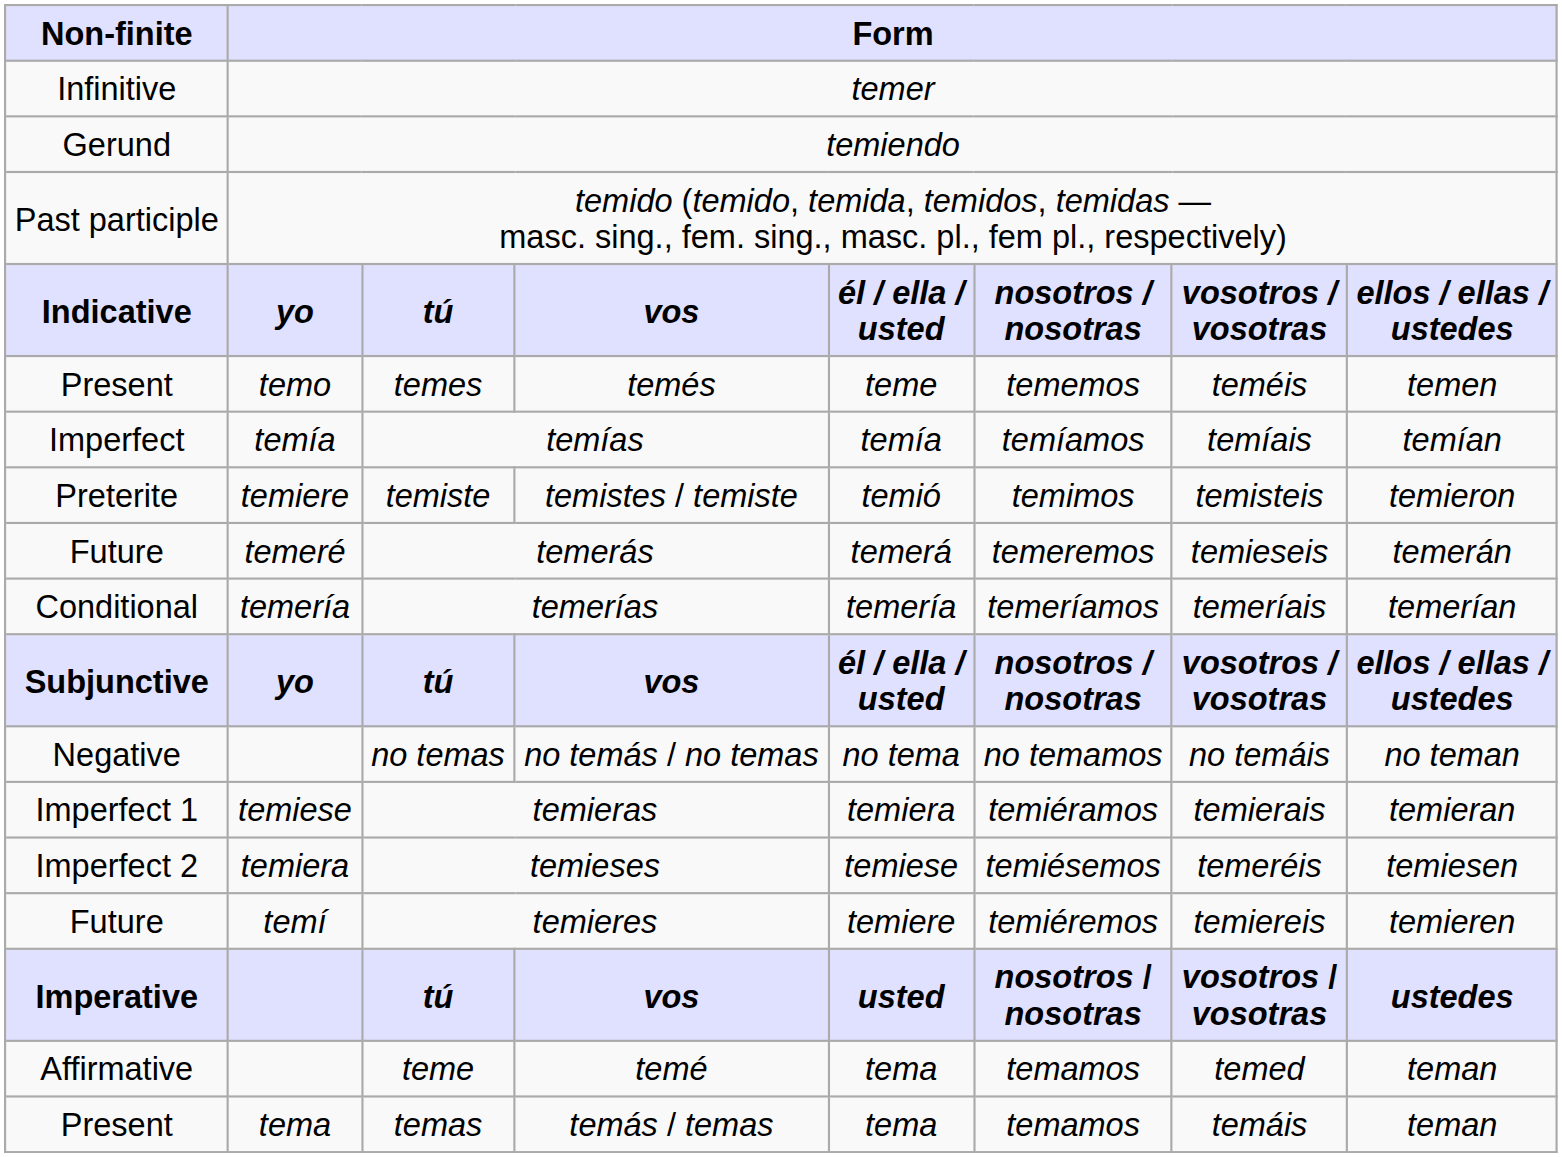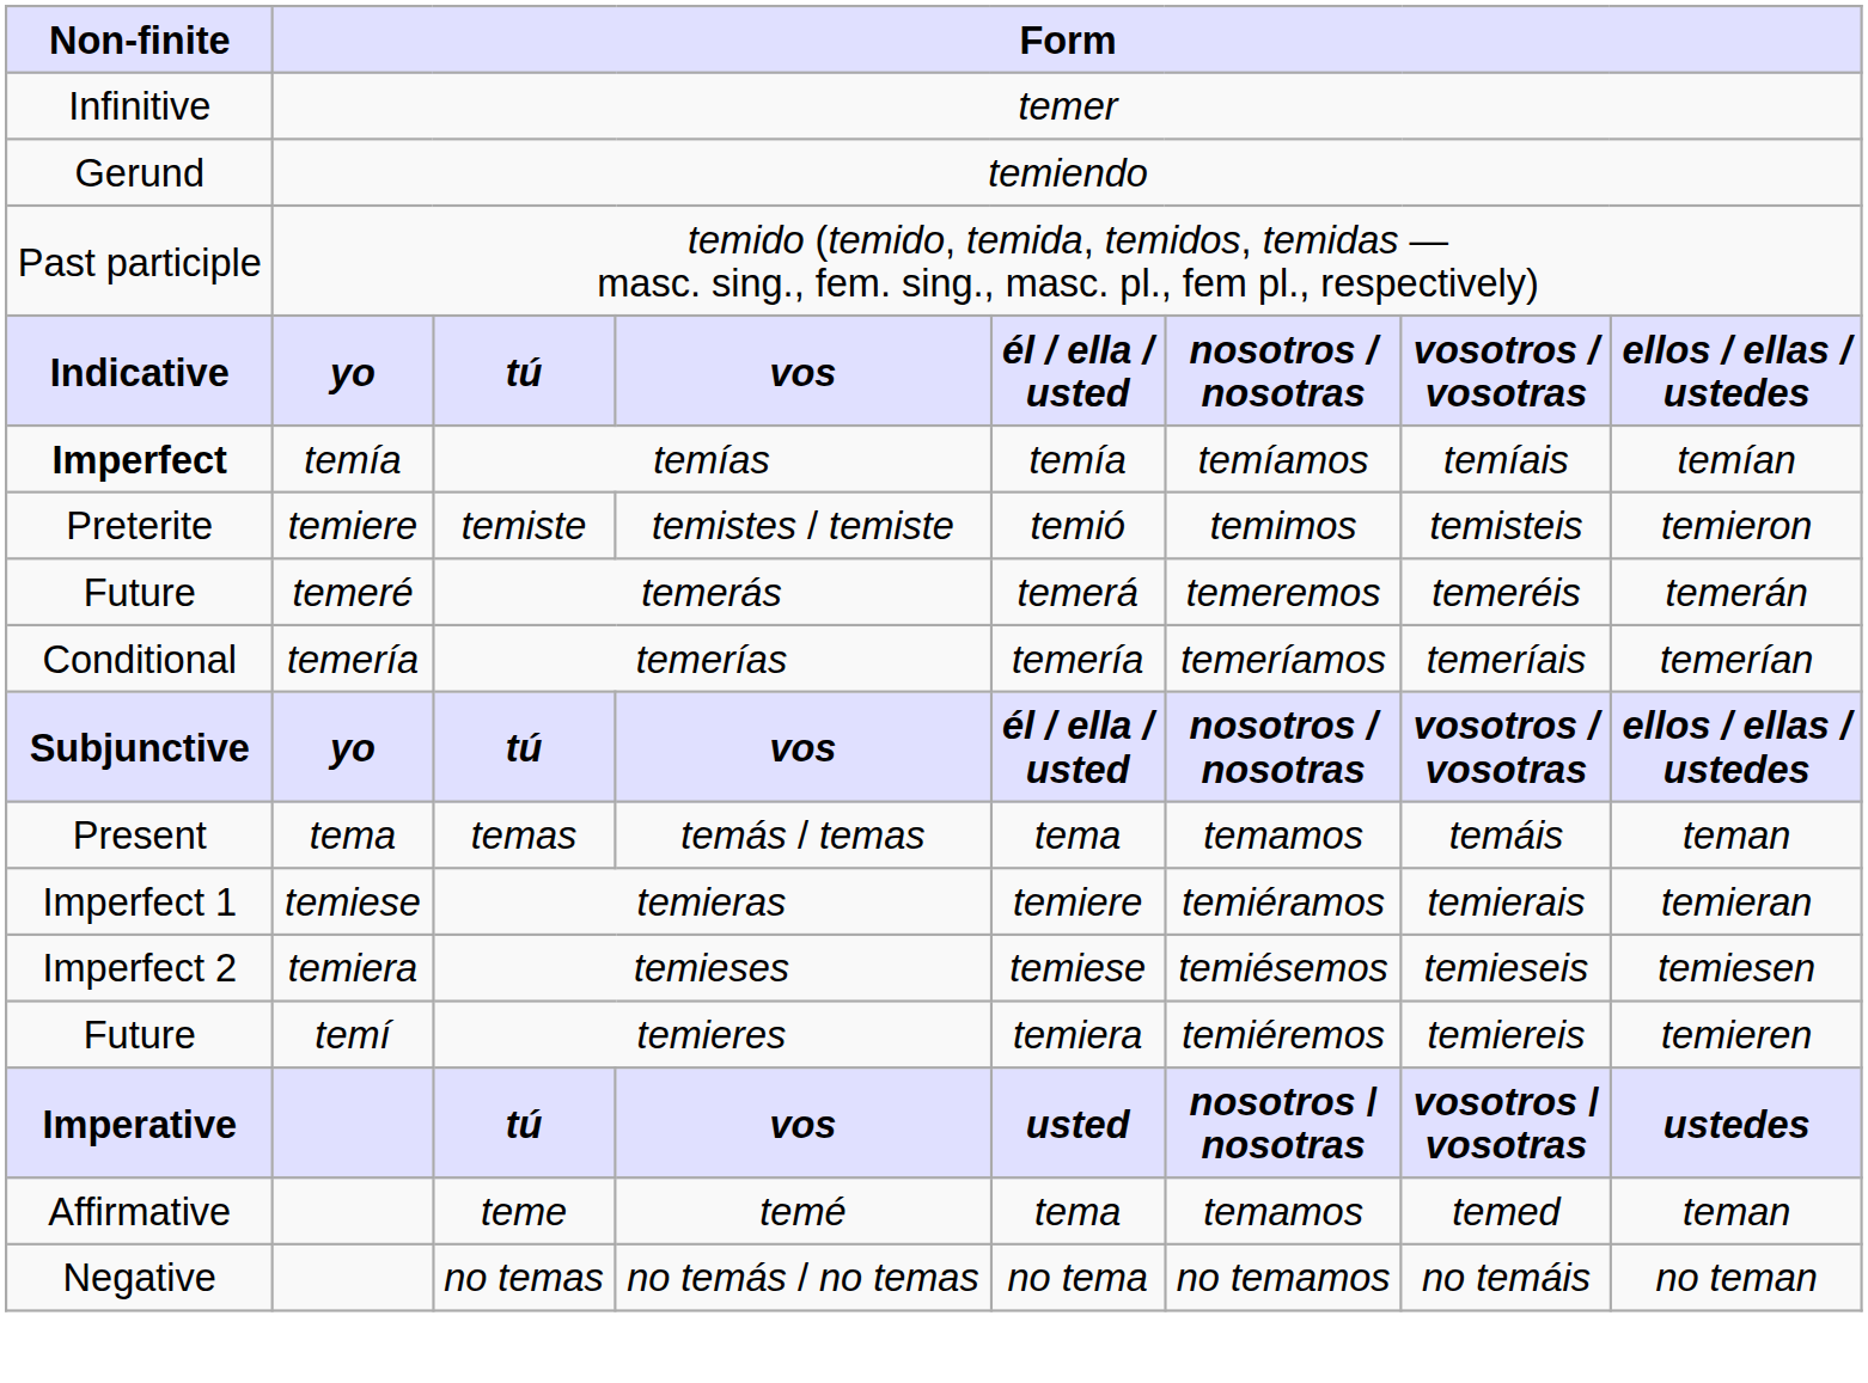 <table border="2" cellpadding="4" cellspacing="0" style="margin: 1em 1em 1em 0; background: #f9f9f9; border: 1px #aaa solid; border-collapse: collapse; font-size: 95%;">
 <tr>
 <th bgcolor="#E0E0FF">Non-finite</th>
 <th colspan="7" bgcolor="#E0E0FF">Form</th>
 </tr>
 <tr align = "center">
 <td>Infinitive</td>
 <td colspan="7"><em>temer</em></td>
 </tr>
 <tr align = "center">
 <td>Gerund</td>
 <td colspan="7"><em>temiendo</em></td>
 </tr>
 <tr align = "center">
 <td>Past participle</td>
 <td colspan="7"><em>temido</em> (<em>temido</em>, <em>temida</em>, <em>temidos</em>, <em>temidas</em> — <br>masc. sing., fem. sing., masc. pl., fem pl., respectively)</td>
 </tr>
 <tr align = "center">
 <th bgcolor="#E0E0FF">Indicative</th>
 <th bgcolor="#E0E0FF"><em>yo</em></th>
 <th bgcolor="#E0E0FF"><em>tú</em></th>
 <th bgcolor="#E0E0FF"><em>vos </em></th>
 <th bgcolor="#E0E0FF"><em>él / ella /<br> usted</em></th>
 <th bgcolor="#E0E0FF"><em>nosotros /<br>nosotras</em></th>
 <th bgcolor="#E0E0FF"><em>vosotros /<br>vosotras</em></th>
 <th bgcolor="#E0E0FF"><em>ellos / ellas /<br>ustedes</em></th>
 </tr>
 <tr align = "center">
-<td>Present</td>
-<td><em>temo</em></td>
-<td><em>temes</em></td>
-<td><em>temés</em></td>
-<td><em>teme</em></td>
-<td><em>tememos</em></td>
-<td><em>teméis</em></td>
-<td><em>temen</em></td>
-</tr>
-<tr align = "center">
-<td>Imperfect</td>
+<td><strong>Imperfect</strong></td>
 <td><em>temía</em></td>
 <td colspan="2"><em>temías</em></td>
 <td><em>temía</em></td>
 <td><em>temíamos</em></td>
 <td><em>temíais</em></td>
 <td><em>temían</em></td>
 </tr>
 <tr align = "center">
 <td>Preterite</td>
 <td><em>temiere</em></td>
 <td><em>temiste</em></td>
 <td><em>temistes</em> / <em>temiste</em></td>
 <td><em>temió</em></td>
 <td><em>temimos</em></td>
 <td><em>temisteis</em></td>
 <td><em>temieron</em></td>
 </tr>
 <tr align = "center">
 <td>Future</td>
 <td><em>temeré</em></td>
 <td colspan="2"><em>temerás</em></td>
 <td><em>temerá</em></td>
 <td><em>temeremos</em></td>
-<td><em>temieseis</em></td>
+<td><em>temeréis</em></td>
 <td><em>temerán</em></td>
 </tr>
 <tr align = "center">
 <td>Conditional</td>
 <td><em>temería</em></td>
 <td colspan="2"><em>temerías</em></td>
 <td><em>temería</em></td>
 <td><em>temeríamos</em></td>
 <td><em>temeríais</em></td>
 <td><em>temerían</em></td>
 </tr>
 <tr align = "center">
 <th bgcolor="#E0E0FF">Subjunctive</th>
 <th bgcolor="#E0E0FF"><em>yo</em></th>
 <th bgcolor="#E0E0FF"><em>tú</em></th>
 <th bgcolor="#E0E0FF"><em>vos </em></th>
 <th bgcolor="#E0E0FF"><em>él / ella /<br> usted</em></th>
 <th bgcolor="#E0E0FF"><em>nosotros /<br>nosotras</em></th>
 <th bgcolor="#E0E0FF"><em>vosotros /<br>vosotras</em></th>
 <th bgcolor="#E0E0FF"><em>ellos / ellas /<br>ustedes</em></th>
 </tr>
 <tr align = "center">
-<td>Negative</td>
-<td> </td>
-<td><em>no temas</em></td>
-<td><em>no temás</em> / <em>no temas</em></td>
-<td><em>no tema</em></td>
-<td><em>no temamos</em></td>
-<td><em>no temáis</em></td>
-<td><em>no teman</em></td>
+<td>Present</td>
+<td><em>tema</em></td>
+<td><em>temas</em></td>
+<td><em>temás</em> / <em>temas</em> </td>
+<td><em>tema</em></td>
+<td><em>temamos</em></td>
+<td><em>temáis</em></td>
+<td><em>teman</em></td>
 </tr>
 <tr align = "center">
 <td>Imperfect 1</td>
 <td><em>temiese</em></td>
 <td colspan="2"><em>temieras</em></td>
-<td><em>temiera</em></td>
+<td><em>temiere</em></td>
 <td><em>temiéramos</em></td>
 <td><em>temierais</em></td>
 <td><em>temieran</em></td>
 </tr>
 <tr align = "center">
 <td>Imperfect 2</td>
 <td><em>temiera</em></td>
 <td colspan="2"><em>temieses</em></td>
 <td><em>temiese</em></td>
 <td><em>temiésemos</em></td>
-<td><em>temeréis</em></td>
+<td><em>temieseis</em></td>
 <td><em>temiesen</em></td>
 </tr>
 <tr align = "center">
 <td>Future</td>
 <td><em>temí</em></td>
 <td colspan="2"><em>temieres</em></td>
-<td><em>temiere</em></td>
+<td><em>temiera</em></td>
 <td><em>temiéremos</em></td>
 <td><em>temiereis</em></td>
 <td><em>temieren</em></td>
 </tr>
 <tr align = "center">
 <th bgcolor="#E0E0FF">Imperative</th>
 <th bgcolor="#E0E0FF"> </th>
 <th bgcolor="#E0E0FF"><em>tú</em></th>
 <th bgcolor="#E0E0FF"><em>vos</em></th>
 <th bgcolor="#E0E0FF"><em>usted</em></th>
 <th bgcolor="#E0E0FF"><em>nosotros</em> /<br> <em>nosotras</em></th>
 <th bgcolor="#E0E0FF"><em>vosotros</em> /<br> <em>vosotras</em></th>
 <th bgcolor="#E0E0FF"><em>ustedes</em></th>
 </tr>
 <tr align = "center">
 <td>Affirmative</td>
 <td> </td>
 <td><em>teme</em></td>
 <td><em>temé</em></td>
 <td><em>tema</em></td>
 <td><em>temamos</em></td>
 <td><em>temed</em></td>
 <td><em>teman</em></td>
 </tr>
 <tr align = "center">
-<td>Present</td>
-<td><em>tema</em></td>
-<td><em>temas</em></td>
-<td><em>temás</em> / <em>temas</em> </td>
-<td><em>tema</em></td>
-<td><em>temamos</em></td>
-<td><em>temáis</em></td>
-<td><em>teman</em></td>
+<td>Negative</td>
+<td> </td>
+<td><em>no temas</em></td>
+<td><em>no temás</em> / <em>no temas</em></td>
+<td><em>no tema</em></td>
+<td><em>no temamos</em></td>
+<td><em>no temáis</em></td>
+<td><em>no teman</em></td>
 </tr>
 </table>
